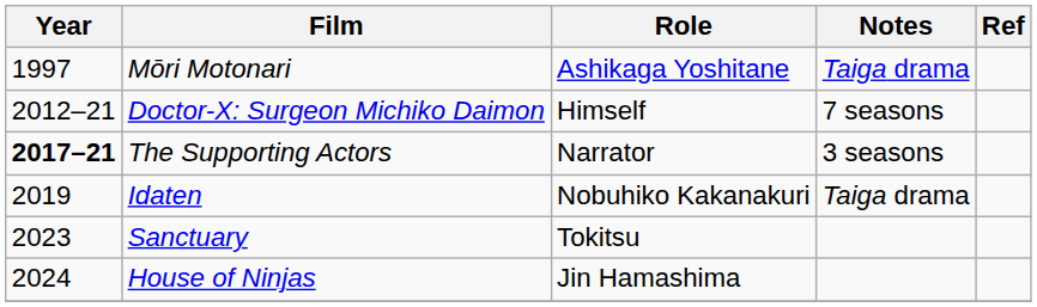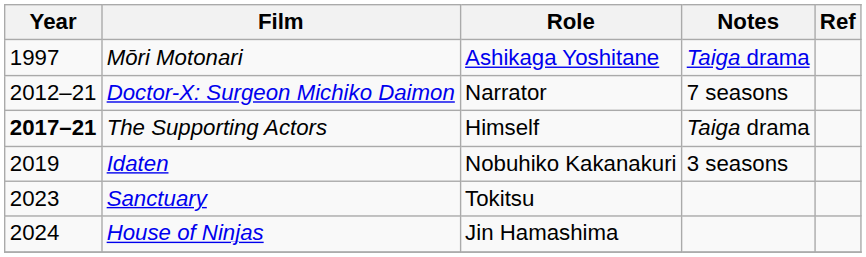 <table class="wikitable">
 <tr>
 <th>Year</th>
 <th>Film</th>
 <th>Role</th>
 <th>Notes</th>
 <th>Ref</th>
 </tr>
 <tr>
 <td>1997</td>
 <td><em>Mōri Motonari</em></td>
 <td><a href='#'>Ashikaga Yoshitane</a></td>
 <td><a href='#'><em>Taiga</em> drama</a></td>
 <td></td>
 </tr>
 <tr>
 <td>2012–21</td>
 <td><em><a href='#'>Doctor-X: Surgeon Michiko Daimon</a></em></td>
-<td>Himself</td>
+<td>Narrator</td>
 <td>7 seasons</td>
 <td></td>
 </tr>
 <tr>
 <td><strong>2017–21</strong></td>
 <td><em>The Supporting Actors</em></td>
-<td>Narrator</td>
-<td>3 seasons</td>
+<td>Himself</td>
+<td><em>Taiga</em> drama</td>
 <td></td>
 </tr>
 <tr>
 <td>2019</td>
 <td><em><a href='#'>Idaten</a></em></td>
 <td>Nobuhiko Kakanakuri</td>
-<td><em>Taiga</em> drama</td>
+<td>3 seasons</td>
 <td></td>
 </tr>
 <tr>
 <td>2023</td>
 <td><em><a href='#'>Sanctuary</a></em></td>
 <td>Tokitsu</td>
 <td></td>
 <td></td>
 </tr>
 <tr>
 <td>2024</td>
 <td><em><a href='#'>House of Ninjas</a></em></td>
 <td>Jin Hamashima</td>
 <td></td>
 <td></td>
 </tr>
 <tr>
 </tr>
 </table>
